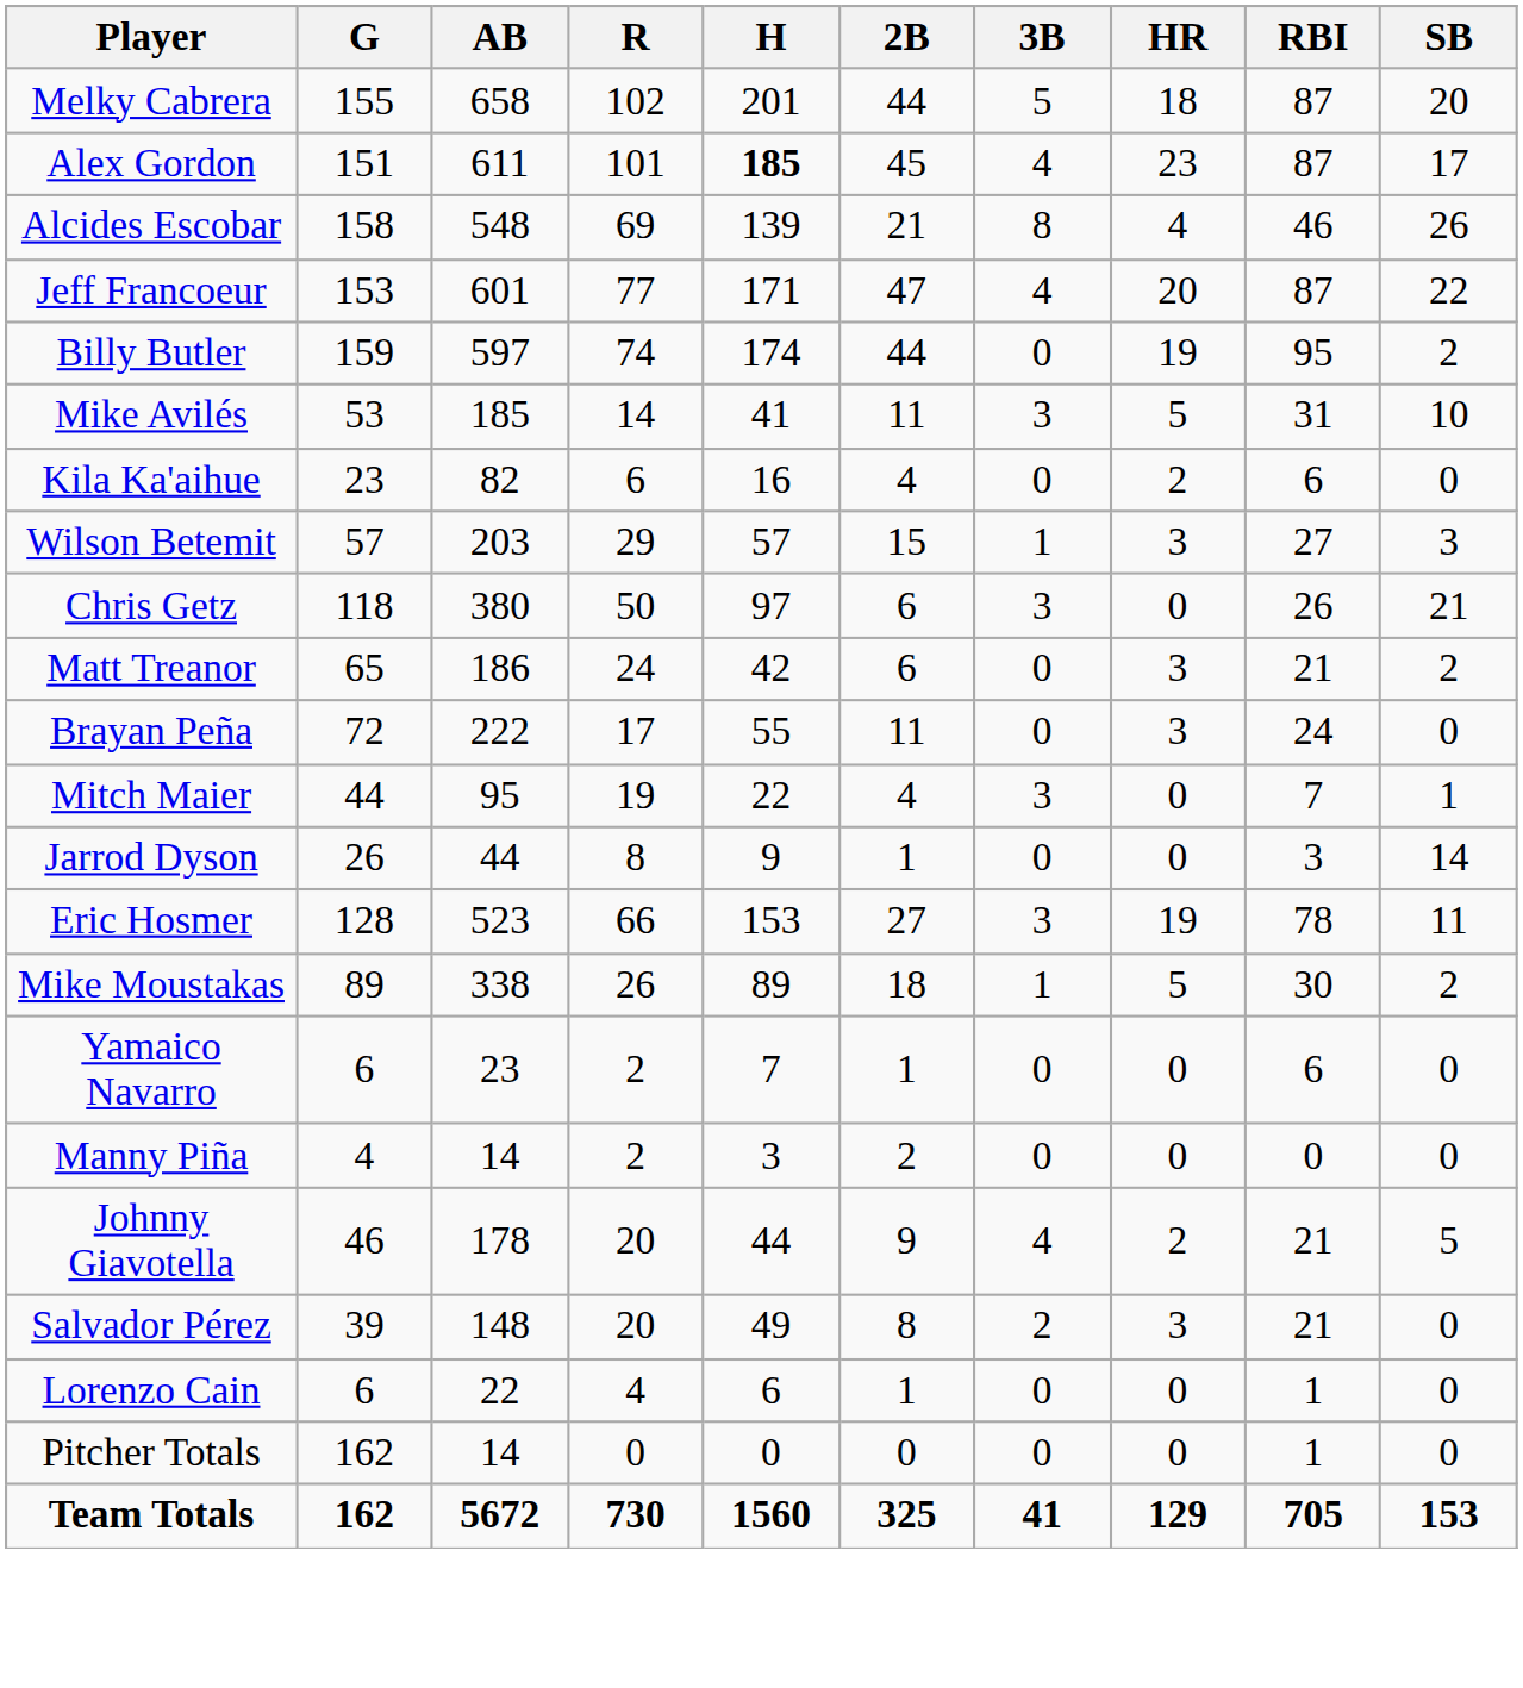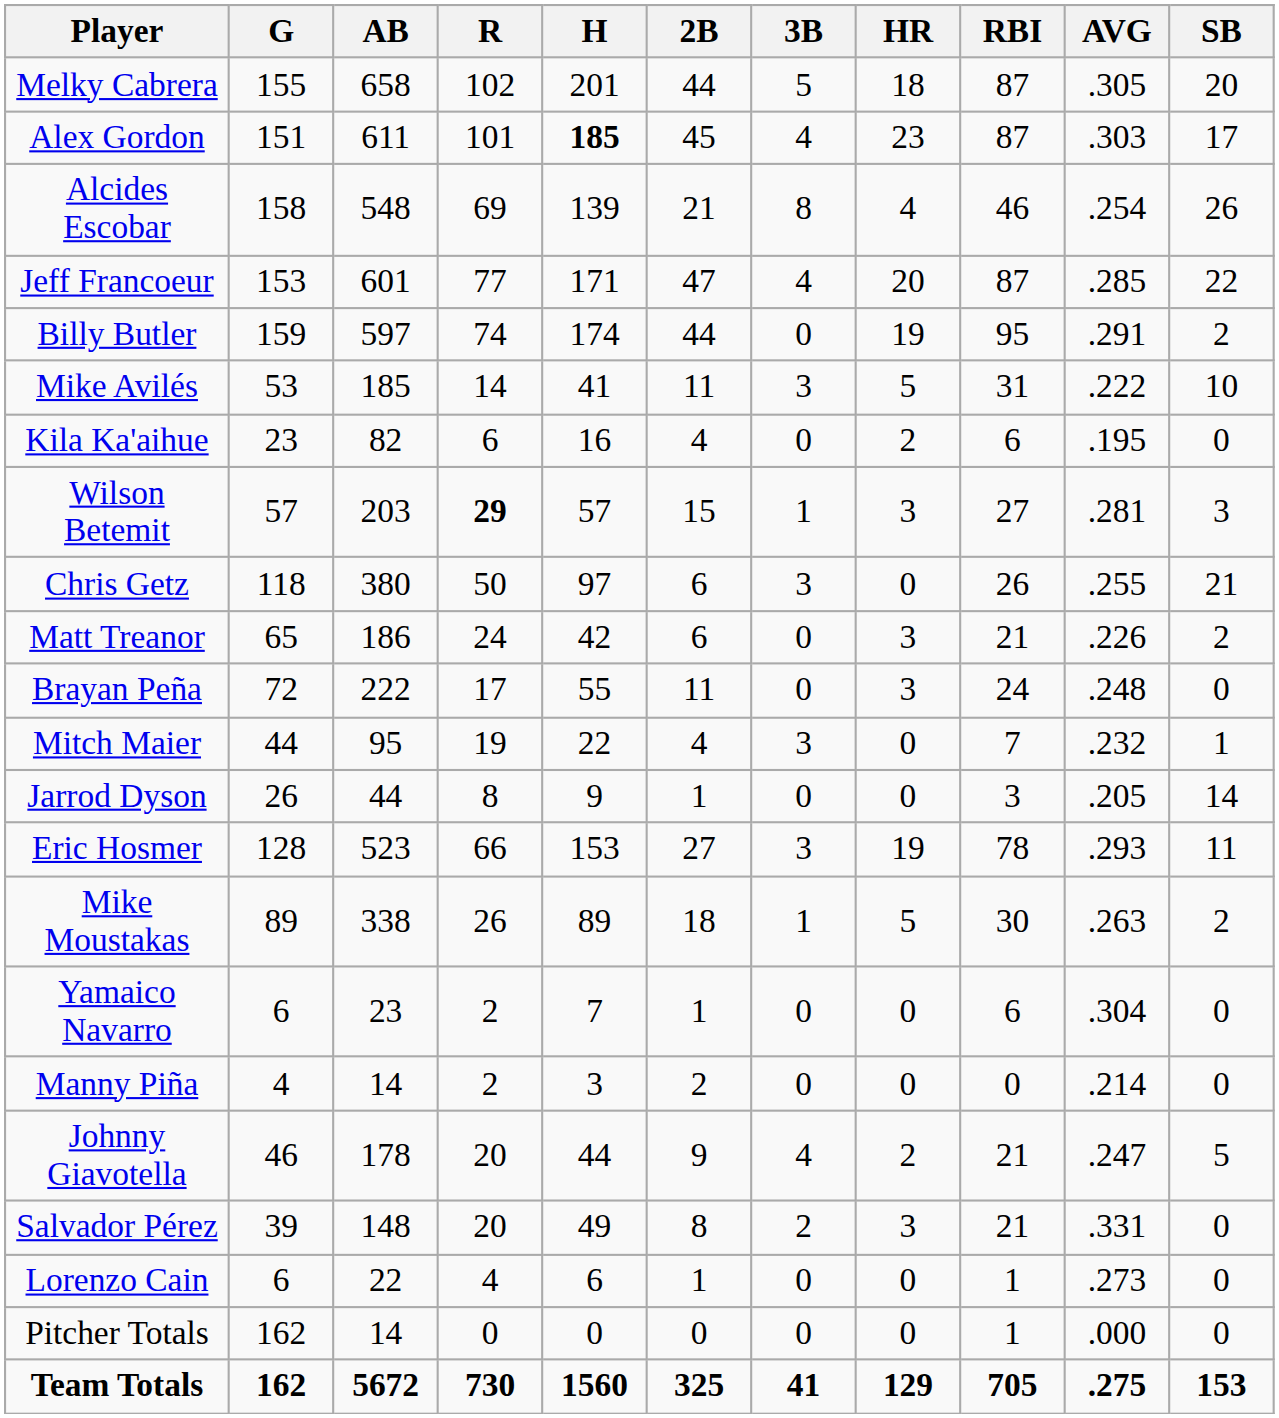 <table class="wikitable sortable">
 <tr>
 <th width="15%">Player</th>
 <th width="7%">G</th>
 <th width="7%">AB</th>
 <th width="7%">R</th>
 <th width="7%">H</th>
 <th width="7%">2B</th>
 <th width="7%">3B</th>
 <th width="7%">HR</th>
 <th width="7%">RBI</th>
+<th width="7%">AVG</th>
 <th width="7%">SB</th>
 </tr>
 <tr align=center>
 <td><a href='#'>Melky Cabrera</a></td>
 <td>155</td>
 <td>658</td>
 <td>102</td>
 <td>201</td>
 <td>44</td>
 <td>5</td>
 <td>18</td>
 <td>87</td>
+<td>.305</td>
 <td>20</td>
 </tr>
 <tr align=center>
 <td><a href='#'>Alex Gordon</a></td>
 <td>151</td>
 <td>611</td>
 <td>101</td>
 <td><strong>185</strong></td>
 <td>45</td>
 <td>4</td>
 <td>23</td>
 <td>87</td>
+<td>.303</td>
 <td>17</td>
 </tr>
 <tr align=center>
 <td><a href='#'>Alcides Escobar</a></td>
 <td>158</td>
 <td>548</td>
 <td>69</td>
 <td>139</td>
 <td>21</td>
 <td>8</td>
 <td>4</td>
 <td>46</td>
+<td>.254</td>
 <td>26</td>
 </tr>
 <tr align=center>
 <td><a href='#'>Jeff Francoeur</a></td>
 <td>153</td>
 <td>601</td>
 <td>77</td>
 <td>171</td>
 <td>47</td>
 <td>4</td>
 <td>20</td>
 <td>87</td>
+<td>.285</td>
 <td>22</td>
 </tr>
 <tr align=center>
 <td><a href='#'>Billy Butler</a></td>
 <td>159</td>
 <td>597</td>
 <td>74</td>
 <td>174</td>
 <td>44</td>
 <td>0</td>
 <td>19</td>
 <td>95</td>
+<td>.291</td>
 <td>2</td>
 </tr>
 <tr align=center>
 <td><a href='#'>Mike Avilés</a></td>
 <td>53</td>
 <td>185</td>
 <td>14</td>
 <td>41</td>
 <td>11</td>
 <td>3</td>
 <td>5</td>
 <td>31</td>
+<td>.222</td>
 <td>10</td>
 </tr>
 <tr align=center>
 <td><a href='#'>Kila Ka'aihue</a></td>
 <td>23</td>
 <td>82</td>
 <td>6</td>
 <td>16</td>
 <td>4</td>
 <td>0</td>
 <td>2</td>
 <td>6</td>
+<td>.195</td>
 <td>0</td>
 </tr>
 <tr align=center>
 <td><a href='#'>Wilson Betemit</a></td>
 <td>57</td>
 <td>203</td>
-<td>29</td>
+<td><strong>29</strong></td>
 <td>57</td>
 <td>15</td>
 <td>1</td>
 <td>3</td>
 <td>27</td>
+<td>.281</td>
 <td>3</td>
 </tr>
 <tr align=center>
 <td><a href='#'>Chris Getz</a></td>
 <td>118</td>
 <td>380</td>
 <td>50</td>
 <td>97</td>
 <td>6</td>
 <td>3</td>
 <td>0</td>
 <td>26</td>
+<td>.255</td>
 <td>21</td>
 </tr>
 <tr align=center>
 <td><a href='#'>Matt Treanor</a></td>
 <td>65</td>
 <td>186</td>
 <td>24</td>
 <td>42</td>
 <td>6</td>
 <td>0</td>
 <td>3</td>
 <td>21</td>
+<td>.226</td>
 <td>2</td>
 </tr>
 <tr align=center>
 <td><a href='#'>Brayan Peña</a></td>
 <td>72</td>
 <td>222</td>
 <td>17</td>
 <td>55</td>
 <td>11</td>
 <td>0</td>
 <td>3</td>
 <td>24</td>
+<td>.248</td>
 <td>0</td>
 </tr>
 <tr align=center>
 <td><a href='#'>Mitch Maier</a></td>
 <td>44</td>
 <td>95</td>
 <td>19</td>
 <td>22</td>
 <td>4</td>
 <td>3</td>
 <td>0</td>
 <td>7</td>
+<td>.232</td>
 <td>1</td>
 </tr>
 <tr align=center>
 <td><a href='#'>Jarrod Dyson</a></td>
 <td>26</td>
 <td>44</td>
 <td>8</td>
 <td>9</td>
 <td>1</td>
 <td>0</td>
 <td>0</td>
 <td>3</td>
+<td>.205</td>
 <td>14</td>
 </tr>
 <tr align=center>
 <td><a href='#'>Eric Hosmer</a></td>
 <td>128</td>
 <td>523</td>
 <td>66</td>
 <td>153</td>
 <td>27</td>
 <td>3</td>
 <td>19</td>
 <td>78</td>
+<td>.293</td>
 <td>11</td>
 </tr>
 <tr align=center>
 <td><a href='#'>Mike Moustakas</a></td>
 <td>89</td>
 <td>338</td>
 <td>26</td>
 <td>89</td>
 <td>18</td>
 <td>1</td>
 <td>5</td>
 <td>30</td>
+<td>.263</td>
 <td>2</td>
 </tr>
 <tr align=center>
 <td><a href='#'>Yamaico Navarro</a></td>
 <td>6</td>
 <td>23</td>
 <td>2</td>
 <td>7</td>
 <td>1</td>
 <td>0</td>
 <td>0</td>
 <td>6</td>
+<td>.304</td>
 <td>0</td>
 </tr>
 <tr align=center>
 <td><a href='#'>Manny Piña</a></td>
 <td>4</td>
 <td>14</td>
 <td>2</td>
 <td>3</td>
 <td>2</td>
 <td>0</td>
 <td>0</td>
 <td>0</td>
+<td>.214</td>
 <td>0</td>
 </tr>
 <tr align=center>
 <td><a href='#'>Johnny Giavotella</a></td>
 <td>46</td>
 <td>178</td>
 <td>20</td>
 <td>44</td>
 <td>9</td>
 <td>4</td>
 <td>2</td>
 <td>21</td>
+<td>.247</td>
 <td>5</td>
 </tr>
 <tr align=center>
 <td><a href='#'>Salvador Pérez</a></td>
 <td>39</td>
 <td>148</td>
 <td>20</td>
 <td>49</td>
 <td>8</td>
 <td>2</td>
 <td>3</td>
 <td>21</td>
+<td>.331</td>
 <td>0</td>
 </tr>
 <tr align=center>
 <td><a href='#'>Lorenzo Cain</a></td>
 <td>6</td>
 <td>22</td>
 <td>4</td>
 <td>6</td>
 <td>1</td>
 <td>0</td>
 <td>0</td>
 <td>1</td>
+<td>.273</td>
 <td>0</td>
 </tr>
 <tr align=center>
 <td>Pitcher Totals</td>
 <td>162</td>
 <td>14</td>
 <td>0</td>
 <td>0</td>
 <td>0</td>
 <td>0</td>
 <td>0</td>
 <td>1</td>
+<td>.000</td>
 <td>0</td>
 </tr>
 <tr align=center>
 <td><strong>Team Totals</strong></td>
 <td><strong>162</strong></td>
 <td><strong>5672</strong></td>
 <td><strong>730</strong></td>
 <td><strong>1560</strong></td>
 <td><strong>325</strong></td>
 <td><strong>41</strong></td>
 <td><strong>129</strong></td>
 <td><strong>705</strong></td>
+<td><strong>.275</strong></td>
 <td><strong>153</strong></td>
 </tr>
 </table>
